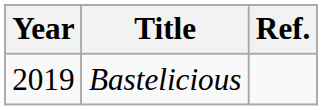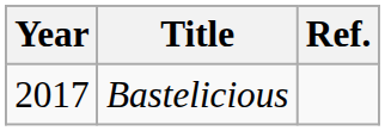 <table class="wikitable">
 <tr>
 <th>Year</th>
 <th>Title</th>
 <th>Ref.</th>
 </tr>
 <tr>
-<td>2019</td>
+<td>2017</td>
 <td><em>Bastelicious</em></td>
 <td></td>
 </tr>
 </table>
